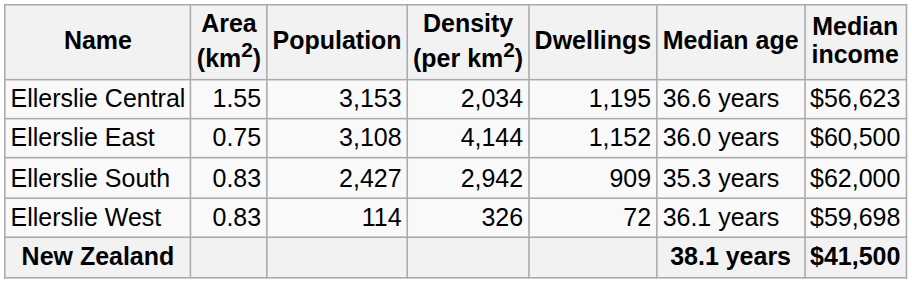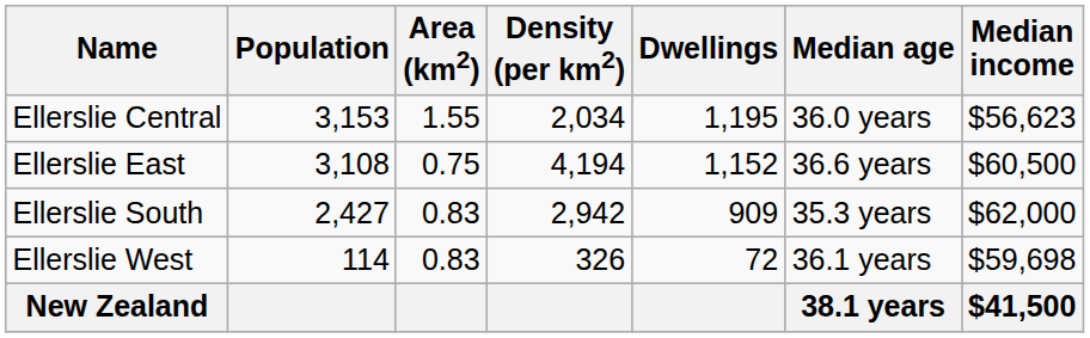 <table class="wikitable">
 <tr>
 <th>Name</th>
+<th>Population</th>
 <th>Area<br>(km<sup>2</sup>)</th>
-<th>Population</th>
 <th>Density<br>(per km<sup>2</sup>)</th>
 <th>Dwellings</th>
 <th>Median age</th>
 <th>Median<br>income</th>
 </tr>
 <tr>
 <td>Ellerslie Central</td>
+<td style="text-align:right;">3,153</td>
 <td style="text-align:right;">1.55</td>
-<td style="text-align:right;">3,153</td>
 <td style="text-align:right;">2,034</td>
 <td style="text-align:right;">1,195</td>
-<td>36.6 years</td>
+<td>36.0 years</td>
 <td>$56,623</td>
 </tr>
 <tr>
 <td>Ellerslie East</td>
+<td style="text-align:right;">3,108</td>
 <td style="text-align:right;">0.75</td>
-<td style="text-align:right;">3,108</td>
-<td style="text-align:right;">4,144</td>
+<td style="text-align:right;">4,194</td>
 <td style="text-align:right;">1,152</td>
-<td>36.0 years</td>
+<td>36.6 years</td>
 <td>$60,500</td>
 </tr>
 <tr>
 <td>Ellerslie South</td>
+<td style="text-align:right;">2,427</td>
 <td style="text-align:right;">0.83</td>
-<td style="text-align:right;">2,427</td>
 <td style="text-align:right;">2,942</td>
 <td style="text-align:right;">909</td>
 <td>35.3 years</td>
 <td>$62,000</td>
 </tr>
 <tr>
 <td>Ellerslie West</td>
+<td style="text-align:right;">114</td>
 <td style="text-align:right;">0.83</td>
-<td style="text-align:right;">114</td>
 <td style="text-align:right;">326</td>
 <td style="text-align:right;">72</td>
 <td>36.1 years</td>
 <td>$59,698</td>
 </tr>
 <tr>
 <th>New Zealand</th>
 <th></th>
 <th></th>
 <th></th>
 <th></th>
 <th>38.1 years</th>
 <th style="text-align:left;">$41,500</th>
 </tr>
 </table>
